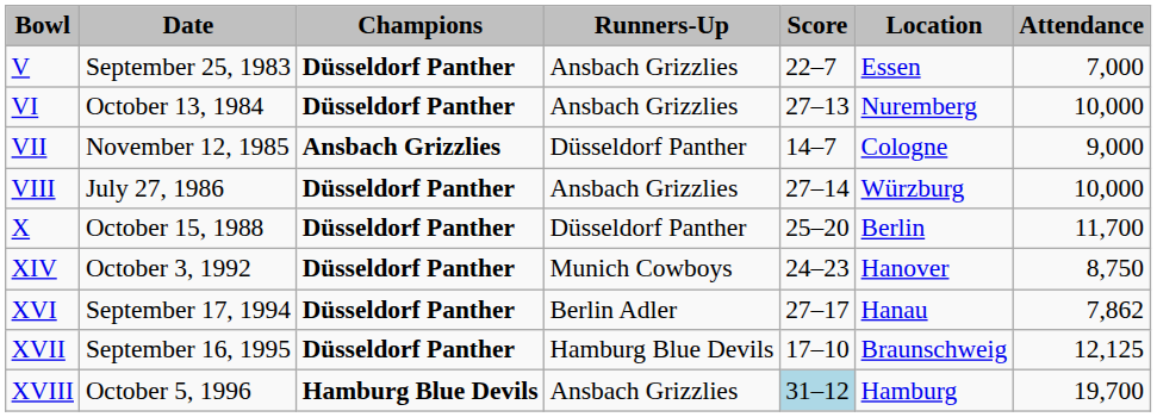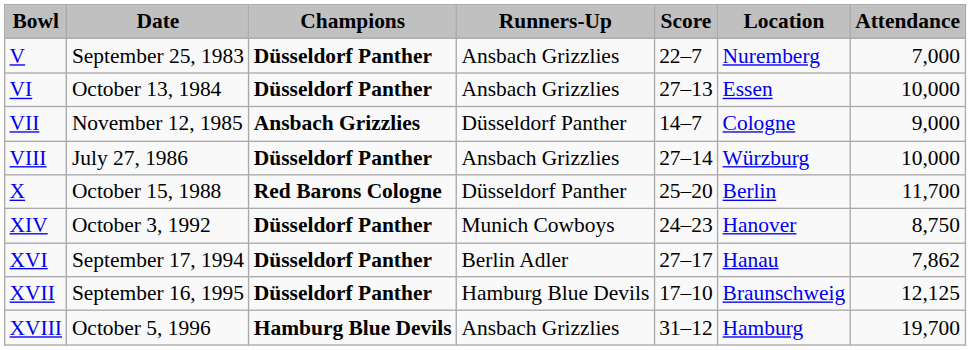 <table class="wikitable">
 <tr style="text-align:center; background:silver; font-weight:bold;">
 <td>Bowl</td>
 <td>Date</td>
 <td>Champions</td>
 <td>Runners-Up</td>
 <td>Score</td>
 <td>Location</td>
 <td>Attendance</td>
 </tr>
 <tr>
 <td><a href='#'>V</a></td>
 <td>September 25, 1983</td>
 <td><strong>Düsseldorf Panther</strong></td>
 <td>Ansbach Grizzlies</td>
 <td>22–7</td>
-<td><a href='#'>Essen</a></td>
+<td><a href='#'>Nuremberg</a></td>
 <td style="text-align:right;">7,000</td>
 </tr>
 <tr>
 <td><a href='#'>VI</a></td>
 <td>October 13, 1984</td>
 <td><strong>Düsseldorf Panther</strong></td>
 <td>Ansbach Grizzlies</td>
 <td>27–13</td>
-<td><a href='#'>Nuremberg</a></td>
+<td><a href='#'>Essen</a></td>
 <td style="text-align:right;">10,000</td>
 </tr>
 <tr>
 <td><a href='#'>VII</a></td>
 <td>November 12, 1985</td>
 <td><strong>Ansbach Grizzlies</strong></td>
 <td>Düsseldorf Panther</td>
 <td>14–7</td>
 <td><a href='#'>Cologne</a></td>
 <td style="text-align:right;">9,000</td>
 </tr>
 <tr>
 <td><a href='#'>VIII</a></td>
 <td>July 27, 1986</td>
 <td><strong>Düsseldorf Panther</strong></td>
 <td>Ansbach Grizzlies</td>
 <td>27–14</td>
 <td><a href='#'>Würzburg</a></td>
 <td style="text-align:right;">10,000</td>
 </tr>
 <tr>
 <td><a href='#'>X</a></td>
 <td>October 15, 1988</td>
-<td><strong>Düsseldorf Panther</strong></td>
+<td><strong>Red Barons Cologne</strong></td>
 <td>Düsseldorf Panther</td>
 <td>25–20</td>
 <td><a href='#'>Berlin</a></td>
 <td style="text-align:right;">11,700</td>
 </tr>
 <tr>
 <td><a href='#'>XIV</a></td>
 <td>October 3, 1992</td>
 <td><strong>Düsseldorf Panther</strong></td>
 <td>Munich Cowboys</td>
 <td>24–23</td>
 <td><a href='#'>Hanover</a></td>
 <td style="text-align:right;">8,750</td>
 </tr>
 <tr>
 <td><a href='#'>XVI</a></td>
 <td>September 17, 1994</td>
 <td><strong>Düsseldorf Panther</strong></td>
 <td>Berlin Adler</td>
 <td>27–17</td>
 <td><a href='#'>Hanau</a></td>
 <td style="text-align:right;">7,862</td>
 </tr>
 <tr>
 <td><a href='#'>XVII</a></td>
 <td>September 16, 1995</td>
 <td><strong>Düsseldorf Panther</strong></td>
 <td>Hamburg Blue Devils</td>
 <td>17–10</td>
 <td><a href='#'>Braunschweig</a></td>
 <td style="text-align:right;">12,125</td>
 </tr>
 <tr>
 <td><a href='#'>XVIII</a></td>
 <td>October 5, 1996</td>
 <td><strong>Hamburg Blue Devils</strong></td>
 <td>Ansbach Grizzlies</td>
-<td style="background: lightblue;">31–12</td>
+<td>31–12</td>
 <td><a href='#'>Hamburg</a></td>
 <td style="text-align:right;">19,700</td>
 </tr>
 </table>
